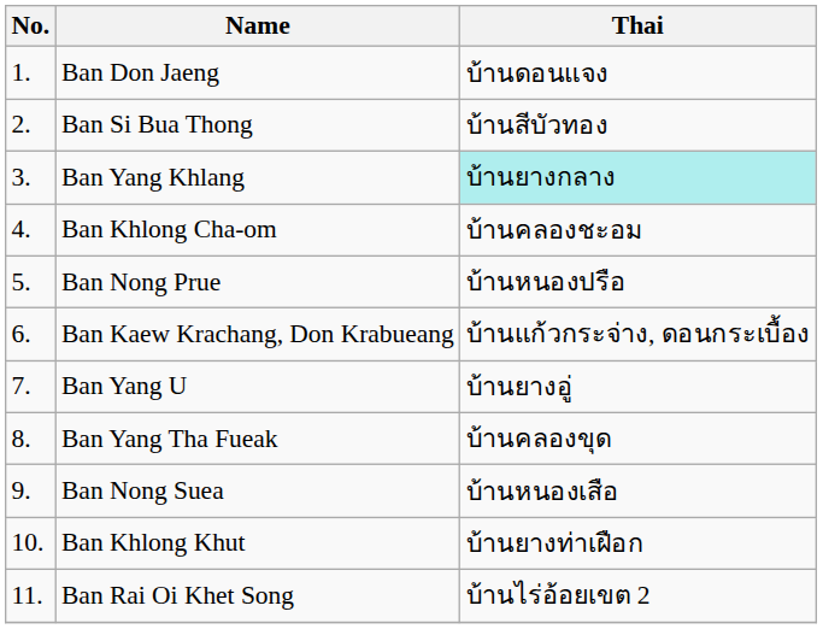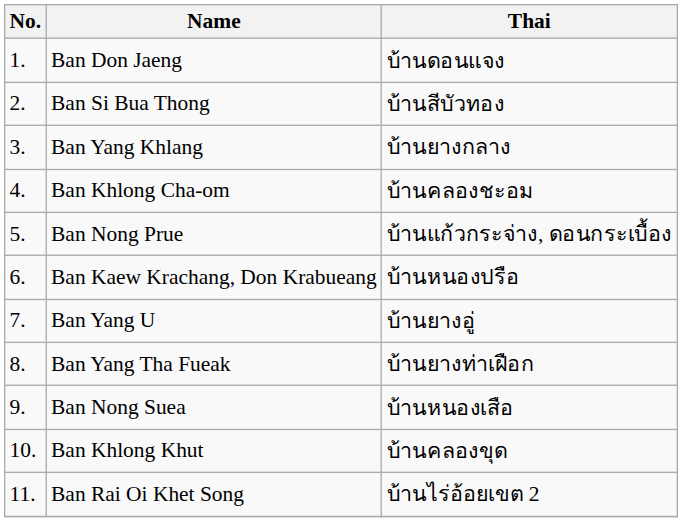 <table class="wikitable sortable">
 <tr>
 <th>No.</th>
 <th>Name</th>
 <th>Thai</th>
 </tr>
 <tr>
 <td>1.</td>
 <td>Ban Don Jaeng</td>
 <td>บ้านดอนแจง</td>
 </tr>
 <tr>
 <td>2.</td>
 <td>Ban Si Bua Thong</td>
 <td>บ้านสีบัวทอง</td>
 </tr>
 <tr>
 <td>3.</td>
 <td>Ban Yang Khlang</td>
-<td style="background: paleturquoise;">บ้านยางกลาง</td>
+<td>บ้านยางกลาง</td>
 </tr>
 <tr>
 <td>4.</td>
 <td>Ban Khlong Cha-om</td>
 <td>บ้านคลองชะอม</td>
 </tr>
 <tr>
 <td>5.</td>
 <td>Ban Nong Prue</td>
-<td>บ้านหนองปรือ</td>
+<td>บ้านแก้วกระจ่าง, ดอนกระเบื้อง</td>
 </tr>
 <tr>
 <td>6.</td>
 <td>Ban Kaew Krachang, Don Krabueang</td>
-<td>บ้านแก้วกระจ่าง, ดอนกระเบื้อง</td>
+<td>บ้านหนองปรือ</td>
 </tr>
 <tr>
 <td>7.</td>
 <td>Ban Yang U</td>
 <td>บ้านยางอู่</td>
 </tr>
 <tr>
 <td>8.</td>
 <td>Ban Yang Tha Fueak</td>
-<td>บ้านคลองขุด</td>
+<td>บ้านยางท่าเฝือก</td>
 </tr>
 <tr>
 <td>9.</td>
 <td>Ban Nong Suea</td>
 <td>บ้านหนองเสือ</td>
 </tr>
 <tr>
 <td>10.</td>
 <td>Ban Khlong Khut</td>
-<td>บ้านยางท่าเฝือก</td>
+<td>บ้านคลองขุด</td>
 </tr>
 <tr>
 <td>11.</td>
 <td>Ban Rai Oi Khet Song</td>
 <td>บ้านไร่อ้อยเขต 2</td>
 </tr>
 <tr>
 </tr>
 </table>
